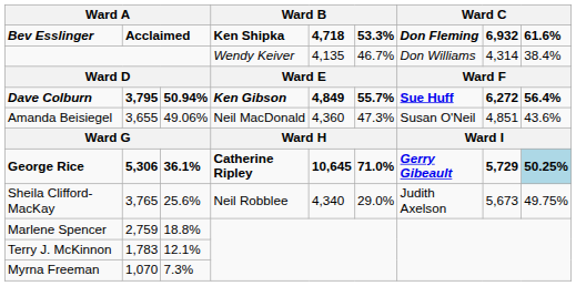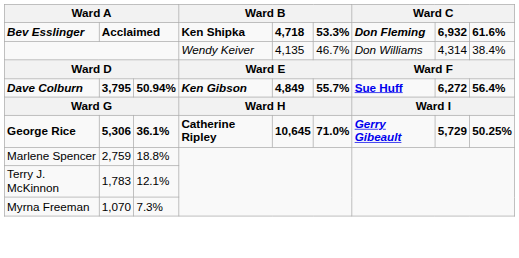 <table class="wikitable" style="width:700px">
 <tr>
 <th colspan=3>Ward A</th>
 <th colspan=3>Ward B</th>
 <th colspan=3>Ward C</th>
 </tr>
 <tr>
 <td><strong><em>Bev Esslinger</em></strong></td>
 <td colspan="2"><strong>Acclaimed</strong></td>
 <td><strong>Ken Shipka</strong></td>
 <td><strong>4,718</strong></td>
 <td><strong>53.3%</strong></td>
 <td><strong><em>Don Fleming</em></strong></td>
 <td><strong>6,932</strong></td>
 <td><strong>61.6%</strong></td>
 </tr>
 <tr>
 <td colspan=3></td>
 <td><em>Wendy Keiver</em></td>
 <td>4,135</td>
 <td>46.7%</td>
 <td><em>Don Williams</em></td>
 <td>4,314</td>
 <td>38.4%</td>
 </tr>
 <tr>
 <th colspan=3>Ward D</th>
 <th colspan=3>Ward E</th>
 <th colspan=3>Ward F</th>
 </tr>
 <tr>
 <td><strong><em>Dave Colburn</em></strong></td>
 <td><strong>3,795</strong></td>
 <td><strong>50.94%</strong></td>
 <td><strong><em>Ken Gibson</em></strong></td>
 <td><strong>4,849</strong></td>
 <td><strong>55.7%</strong></td>
 <td><strong><a href='#'>Sue Huff</a></strong></td>
 <td><strong>6,272</strong></td>
 <td><strong>56.4%</strong></td>
 </tr>
 <tr>
-<td>Amanda Beisiegel</td>
-<td>3,655</td>
-<td>49.06%</td>
-<td>Neil MacDonald</td>
-<td>4,360</td>
-<td>47.3%</td>
-<td>Susan O'Neil</td>
-<td>4,851</td>
-<td>43.6%</td>
-</tr>
-<tr>
 <th colspan=3>Ward G</th>
 <th colspan=3>Ward H</th>
 <th colspan=3>Ward I</th>
 </tr>
 <tr>
 <td><strong>George Rice</strong></td>
 <td><strong>5,306</strong></td>
 <td><strong>36.1%</strong></td>
 <td><strong>Catherine Ripley</strong></td>
 <td><strong>10,645</strong></td>
 <td><strong>71.0%</strong></td>
 <td><strong><em><a href='#'>Gerry Gibeault</a></em></strong></td>
 <td><strong>5,729</strong></td>
-<td style="background: lightblue;"><strong>50.25%</strong></td>
-</tr>
-<tr>
-<td>Sheila Clifford-MacKay</td>
-<td>3,765</td>
-<td>25.6%</td>
-<td>Neil Robblee</td>
-<td>4,340</td>
-<td>29.0%</td>
-<td>Judith Axelson</td>
-<td>5,673</td>
-<td>49.75%</td>
+<td><strong>50.25%</strong></td>
 </tr>
 <tr>
 <td>Marlene Spencer</td>
 <td>2,759</td>
 <td>18.8%</td>
 <td rowspan=3 colspan=3></td>
 <td rowspan=3 colspan=3></td>
 </tr>
 <tr>
 <td>Terry J. McKinnon</td>
 <td>1,783</td>
 <td>12.1%</td>
 </tr>
 <tr>
 <td>Myrna Freeman</td>
 <td>1,070</td>
 <td>7.3%</td>
 </tr>
 </table>
